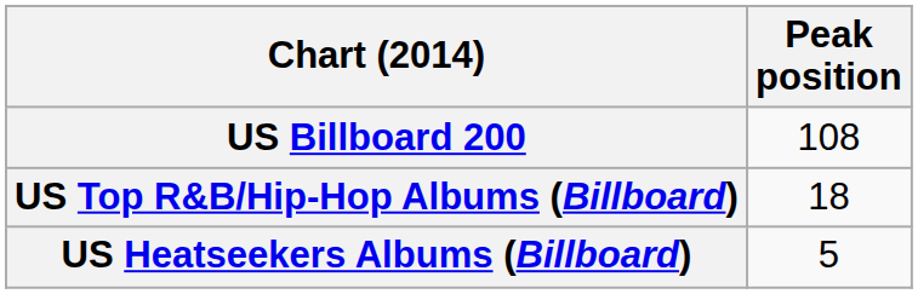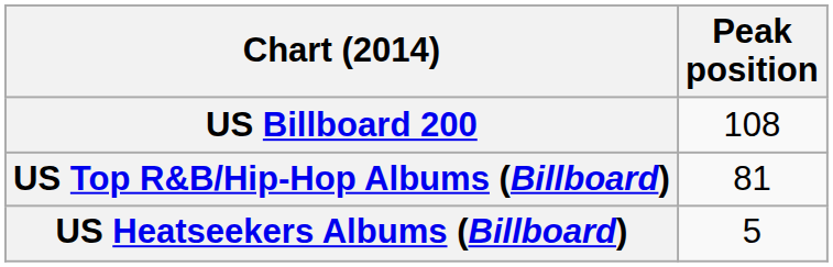 <table class="wikitable sortable plainrowheaders" style="text-align:center">
 <tr>
 <th scope="col">Chart (2014)</th>
 <th scope="col">Peak<br> position</th>
 </tr>
 <tr>
 <th scope="row">US <a href='#'>Billboard 200</a></th>
 <td>108</td>
 </tr>
 <tr>
 <th scope="row">US <a href='#'>Top R&B/Hip-Hop Albums</a> (<em><a href='#'>Billboard</a></em>)</th>
-<td>18</td>
+<td>81</td>
 </tr>
 <tr>
 <th scope="row">US <a href='#'>Heatseekers Albums</a> (<em><a href='#'>Billboard</a></em>)</th>
 <td>5</td>
 </tr>
 </table>
